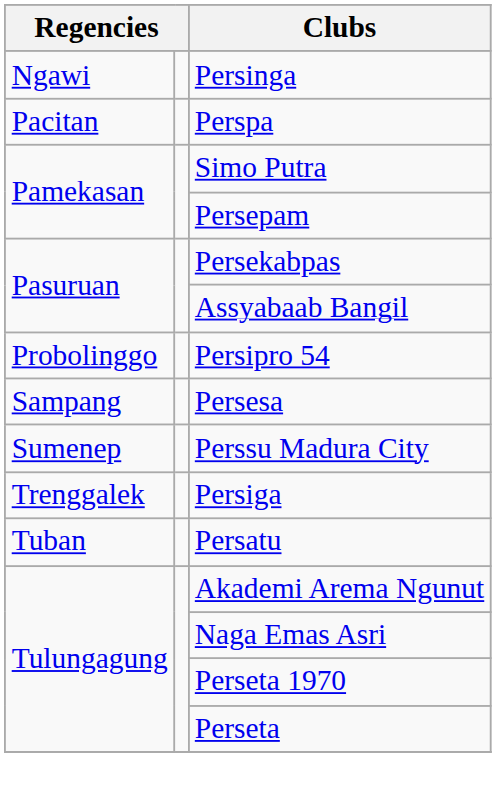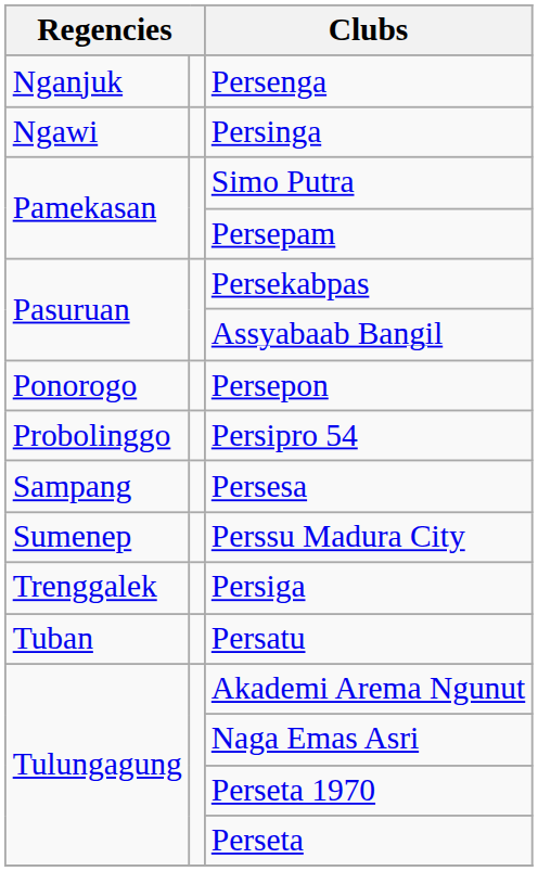 <table class="wikitable">
 <tr>
 <th colspan=2>Regencies</th>
 <th>Clubs</th>
 </tr>
 <tr>
+<td><a href='#'>Nganjuk</a></td>
+<td></td>
+<td><a href='#'>Persenga</a></td>
+</tr>
+<tr>
 <td><a href='#'>Ngawi</a></td>
 <td></td>
 <td><a href='#'>Persinga</a></td>
-</tr>
-<tr>
-<td><a href='#'>Pacitan</a></td>
-<td></td>
-<td><a href='#'>Perspa</a></td>
 </tr>
 <tr>
 <td rowspan=2><a href='#'>Pamekasan</a></td>
 <td rowspan=2></td>
 <td><a href='#'>Simo Putra</a></td>
 </tr>
 <tr>
 <td><a href='#'>Persepam</a></td>
 </tr>
 <tr>
 <td rowspan=2><a href='#'>Pasuruan</a></td>
 <td rowspan=2></td>
 <td><a href='#'>Persekabpas</a></td>
 </tr>
 <tr>
 <td><a href='#'>Assyabaab Bangil</a></td>
+</tr>
+<tr>
+<td><a href='#'>Ponorogo</a></td>
+<td></td>
+<td><a href='#'>Persepon</a></td>
 </tr>
 <tr>
 <td><a href='#'>Probolinggo</a></td>
 <td></td>
 <td><a href='#'>Persipro 54</a></td>
 </tr>
 <tr>
 <td><a href='#'>Sampang</a></td>
 <td></td>
 <td><a href='#'>Persesa</a></td>
 </tr>
 <tr>
 <td><a href='#'>Sumenep</a></td>
 <td></td>
 <td><a href='#'>Perssu Madura City</a></td>
 </tr>
 <tr>
 <td><a href='#'>Trenggalek</a></td>
 <td></td>
 <td><a href='#'>Persiga</a></td>
 </tr>
 <tr>
 <td><a href='#'>Tuban</a></td>
 <td></td>
 <td><a href='#'>Persatu</a></td>
 </tr>
 <tr>
 <td rowspan=4><a href='#'>Tulungagung</a></td>
 <td rowspan=4></td>
 <td><a href='#'>Akademi Arema Ngunut</a></td>
 </tr>
 <tr>
 <td><a href='#'>Naga Emas Asri</a></td>
 </tr>
 <tr>
 <td><a href='#'>Perseta 1970</a></td>
 </tr>
 <tr>
 <td><a href='#'>Perseta</a></td>
 </tr>
 <tr>
 </tr>
 </table>
